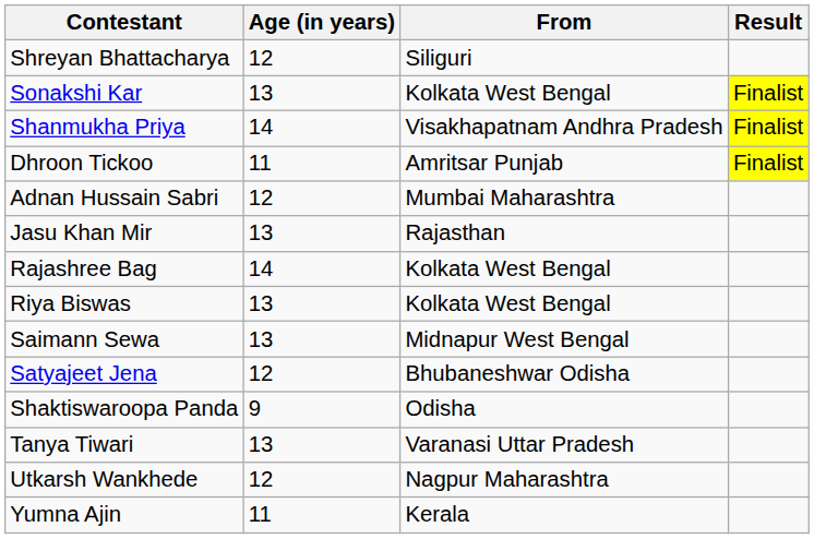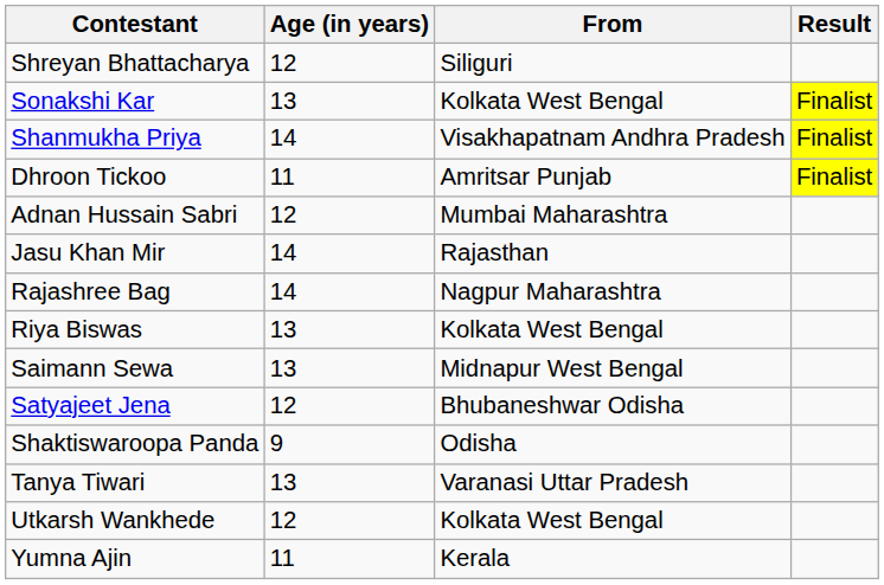 <table class="wikitable sortable mw-collapsible">
 <tr>
 <th>Contestant</th>
 <th>Age (in years)</th>
 <th>From</th>
 <th>Result</th>
 </tr>
 <tr>
 <td>Shreyan Bhattacharya</td>
 <td>12</td>
 <td>Siliguri</td>
 <td> </td>
 </tr>
 <tr>
 <td><a href='#'>Sonakshi Kar</a></td>
 <td>13</td>
 <td>Kolkata West Bengal</td>
 <td style="background:yellow ">Finalist</td>
 </tr>
 <tr>
 <td><a href='#'>Shanmukha Priya</a></td>
 <td>14</td>
 <td>Visakhapatnam Andhra Pradesh</td>
 <td style="background:yellow ">Finalist</td>
 </tr>
 <tr>
 <td>Dhroon Tickoo</td>
 <td>11</td>
 <td>Amritsar Punjab</td>
 <td style="background:yellow ">Finalist</td>
 </tr>
 <tr>
 <td>Adnan Hussain Sabri</td>
 <td>12</td>
 <td>Mumbai Maharashtra</td>
 <td></td>
 </tr>
 <tr>
 <td>Jasu Khan Mir</td>
-<td>13</td>
+<td>14</td>
 <td>Rajasthan</td>
 <td></td>
 </tr>
 <tr>
 <td>Rajashree Bag</td>
 <td>14</td>
-<td>Kolkata West Bengal</td>
+<td>Nagpur Maharashtra</td>
 <td></td>
 </tr>
 <tr>
 <td>Riya Biswas</td>
 <td>13</td>
 <td>Kolkata West Bengal</td>
 <td></td>
 </tr>
 <tr>
 <td>Saimann Sewa</td>
 <td>13</td>
 <td>Midnapur West Bengal</td>
 <td></td>
 </tr>
 <tr>
 <td><a href='#'>Satyajeet Jena</a></td>
 <td>12</td>
 <td>Bhubaneshwar Odisha</td>
 <td></td>
 </tr>
 <tr>
 <td>Shaktiswaroopa Panda</td>
 <td>9</td>
 <td>Odisha</td>
 <td></td>
 </tr>
 <tr>
 <td>Tanya Tiwari</td>
 <td>13</td>
 <td>Varanasi Uttar Pradesh</td>
 <td></td>
 </tr>
 <tr>
 <td>Utkarsh Wankhede</td>
 <td>12</td>
-<td>Nagpur Maharashtra</td>
+<td>Kolkata West Bengal</td>
 <td></td>
 </tr>
 <tr>
 <td>Yumna Ajin</td>
 <td>11</td>
 <td>Kerala</td>
 <td></td>
 </tr>
 </table>
